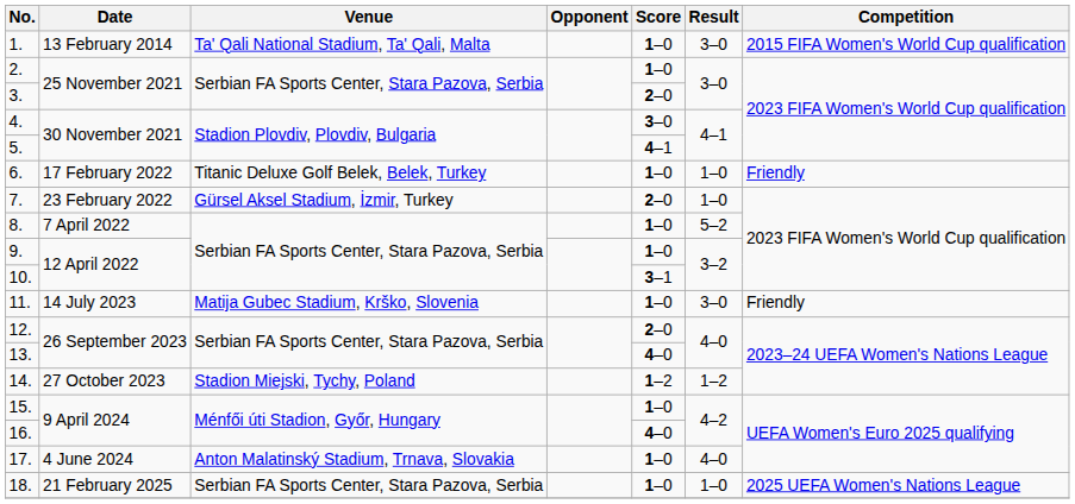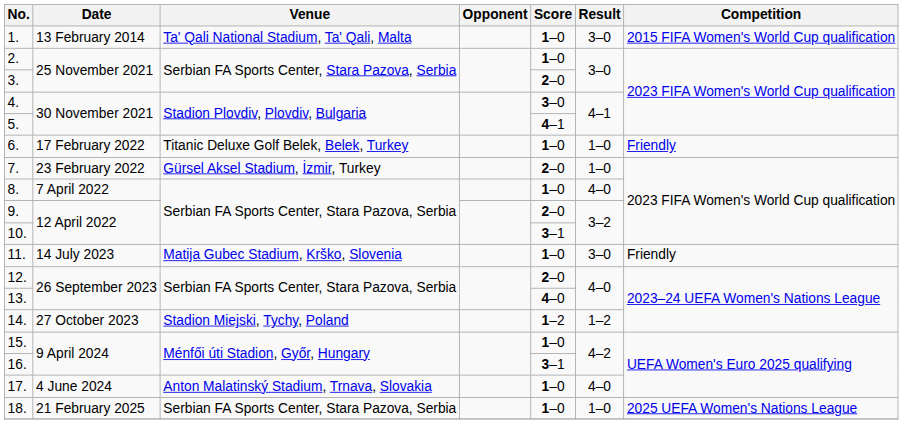 <table class="wikitable">
 <tr>
 <th>No.</th>
 <th>Date</th>
 <th>Venue</th>
 <th>Opponent</th>
 <th>Score</th>
 <th>Result</th>
 <th>Competition</th>
 </tr>
 <tr>
 <td>1.</td>
 <td>13 February 2014</td>
 <td><a href='#'>Ta' Qali National Stadium</a>, <a href='#'>Ta' Qali</a>, <a href='#'>Malta</a></td>
 <td></td>
 <td align=center><strong>1</strong>–0</td>
 <td align=center>3–0</td>
 <td><a href='#'>2015 FIFA Women's World Cup qualification</a></td>
 </tr>
 <tr>
 <td>2.</td>
 <td rowspan=2>25 November 2021</td>
 <td rowspan=2>Serbian FA Sports Center, <a href='#'>Stara Pazova</a>, <a href='#'>Serbia</a></td>
 <td rowspan=2></td>
 <td align=center><strong>1</strong>–0</td>
 <td rowspan=2 align=center>3–0</td>
 <td rowspan=4><a href='#'>2023 FIFA Women's World Cup qualification</a></td>
 </tr>
 <tr>
 <td>3.</td>
 <td align=center><strong>2</strong>–0</td>
 </tr>
 <tr>
 <td>4.</td>
 <td rowspan=2>30 November 2021</td>
 <td rowspan=2><a href='#'>Stadion Plovdiv</a>, <a href='#'>Plovdiv</a>, <a href='#'>Bulgaria</a></td>
 <td rowspan=2></td>
 <td align=center><strong>3</strong>–0</td>
 <td rowspan=2 align=center>4–1</td>
 </tr>
 <tr>
 <td>5.</td>
 <td align=center><strong>4</strong>–1</td>
 </tr>
 <tr>
 <td>6.</td>
 <td>17 February 2022</td>
 <td>Titanic Deluxe Golf Belek, <a href='#'>Belek</a>, <a href='#'>Turkey</a></td>
 <td></td>
 <td align=center><strong>1</strong>–0</td>
 <td align=center>1–0</td>
 <td><a href='#'>Friendly</a></td>
 </tr>
 <tr>
 <td>7.</td>
 <td>23 February 2022</td>
 <td><a href='#'>Gürsel Aksel Stadium</a>, <a href='#'>İzmir</a>, Turkey</td>
 <td></td>
 <td align=center><strong>2</strong>–0</td>
 <td align=center>1–0</td>
 <td rowspan=4>2023 FIFA Women's World Cup qualification</td>
 </tr>
 <tr>
 <td>8.</td>
 <td>7 April 2022</td>
 <td rowspan=3>Serbian FA Sports Center, Stara Pazova, Serbia</td>
 <td></td>
 <td align=center><strong>1</strong>–0</td>
-<td align=center>5–2</td>
+<td align=center>4–0</td>
 </tr>
 <tr>
 <td>9.</td>
 <td rowspan=2>12 April 2022</td>
 <td rowspan=2></td>
-<td align=center><strong>1</strong>–0</td>
+<td align=center><strong>2</strong>–0</td>
 <td rowspan=2 align=center>3–2</td>
 </tr>
 <tr>
 <td>10.</td>
 <td align=center><strong>3</strong>–1</td>
 </tr>
 <tr>
 <td>11.</td>
 <td>14 July 2023</td>
 <td><a href='#'>Matija Gubec Stadium</a>, <a href='#'>Krško</a>, <a href='#'>Slovenia</a></td>
 <td></td>
 <td align=center><strong>1</strong>–0</td>
 <td align=center>3–0</td>
 <td>Friendly</td>
 </tr>
 <tr>
 <td>12.</td>
 <td rowspan=2>26 September 2023</td>
 <td rowspan=2>Serbian FA Sports Center, Stara Pazova, Serbia</td>
 <td rowspan=2></td>
 <td align=center><strong>2</strong>–0</td>
 <td align=center rowspan=2>4–0</td>
 <td rowspan=3><a href='#'>2023–24 UEFA Women's Nations League</a></td>
 </tr>
 <tr>
 <td>13.</td>
 <td align=center><strong>4</strong>–0</td>
 </tr>
 <tr>
 <td>14.</td>
 <td>27 October 2023</td>
 <td><a href='#'>Stadion Miejski</a>, <a href='#'>Tychy</a>, <a href='#'>Poland</a></td>
 <td></td>
 <td align=center><strong>1</strong>–2</td>
 <td align=center>1–2</td>
 </tr>
 <tr>
 <td>15.</td>
 <td rowspan=2>9 April 2024</td>
 <td rowspan=2><a href='#'>Ménfői úti Stadion</a>, <a href='#'>Győr</a>, <a href='#'>Hungary</a></td>
 <td rowspan=2></td>
 <td align=center><strong>1</strong>–0</td>
 <td rowspan=2 align=center>4–2</td>
 <td rowspan=3><a href='#'>UEFA Women's Euro 2025 qualifying</a></td>
 </tr>
 <tr>
 <td>16.</td>
-<td align=center><strong>4</strong>–0</td>
+<td align=center><strong>3</strong>–1</td>
 </tr>
 <tr>
 <td>17.</td>
 <td>4 June 2024</td>
 <td><a href='#'>Anton Malatinský Stadium</a>, <a href='#'>Trnava</a>, <a href='#'>Slovakia</a></td>
 <td></td>
 <td align=center><strong>1</strong>–0</td>
 <td align=center>4–0</td>
 </tr>
 <tr>
 <td>18.</td>
 <td>21 February 2025</td>
 <td>Serbian FA Sports Center, Stara Pazova, Serbia</td>
 <td></td>
 <td align=center><strong>1</strong>–0</td>
 <td align=center>1–0</td>
 <td><a href='#'>2025 UEFA Women's Nations League</a></td>
 </tr>
 <tr>
 </tr>
 </table>
